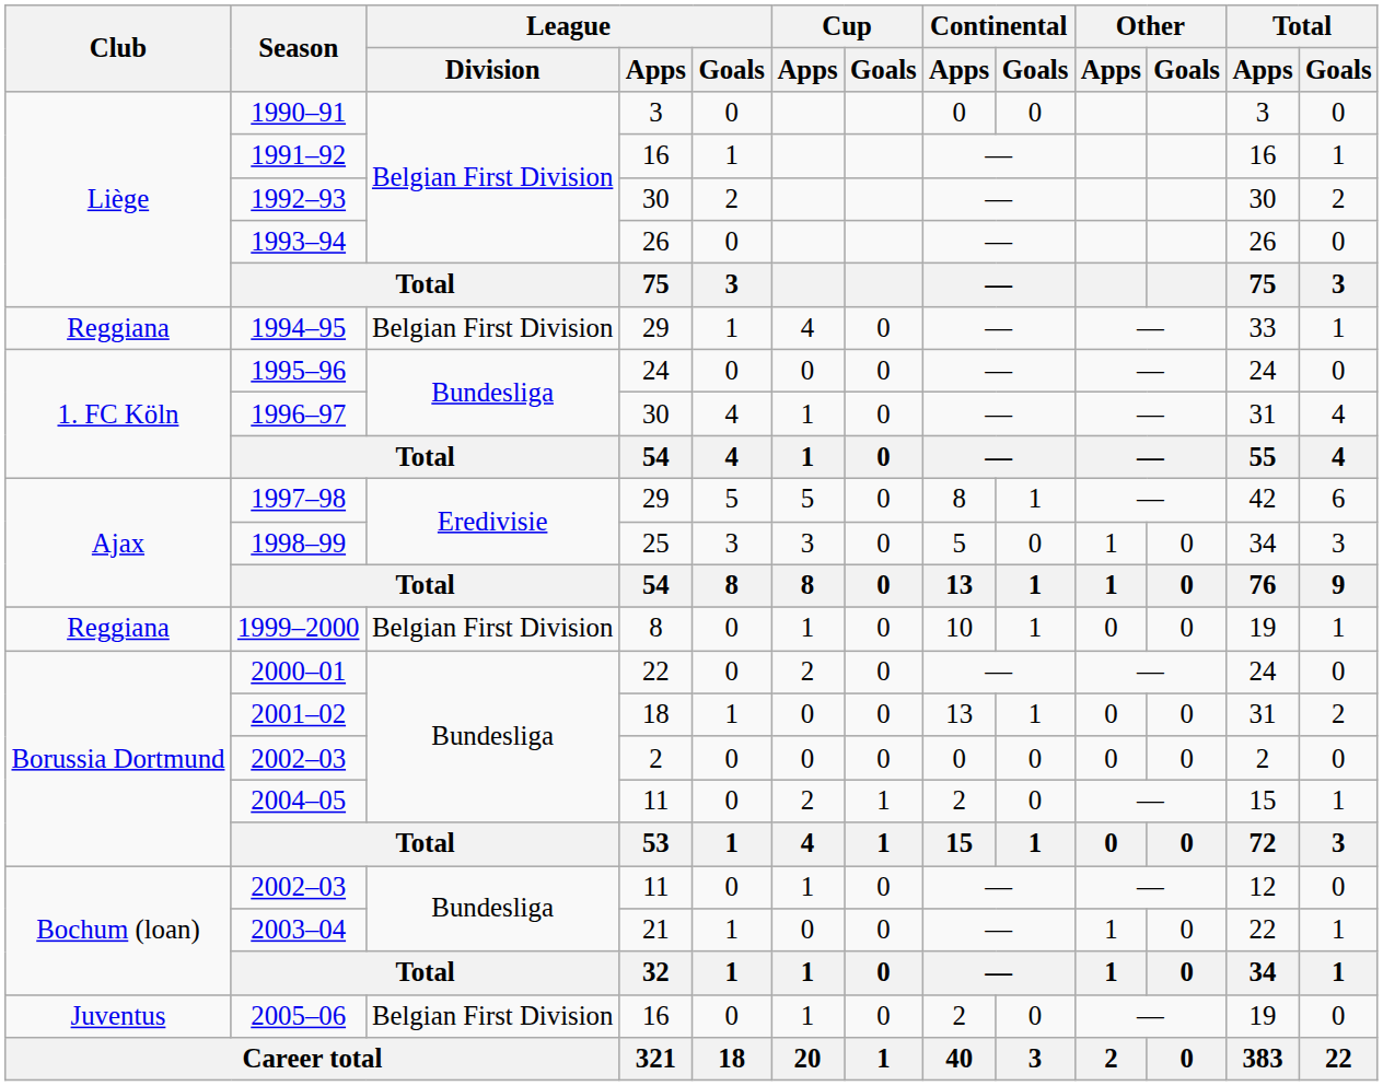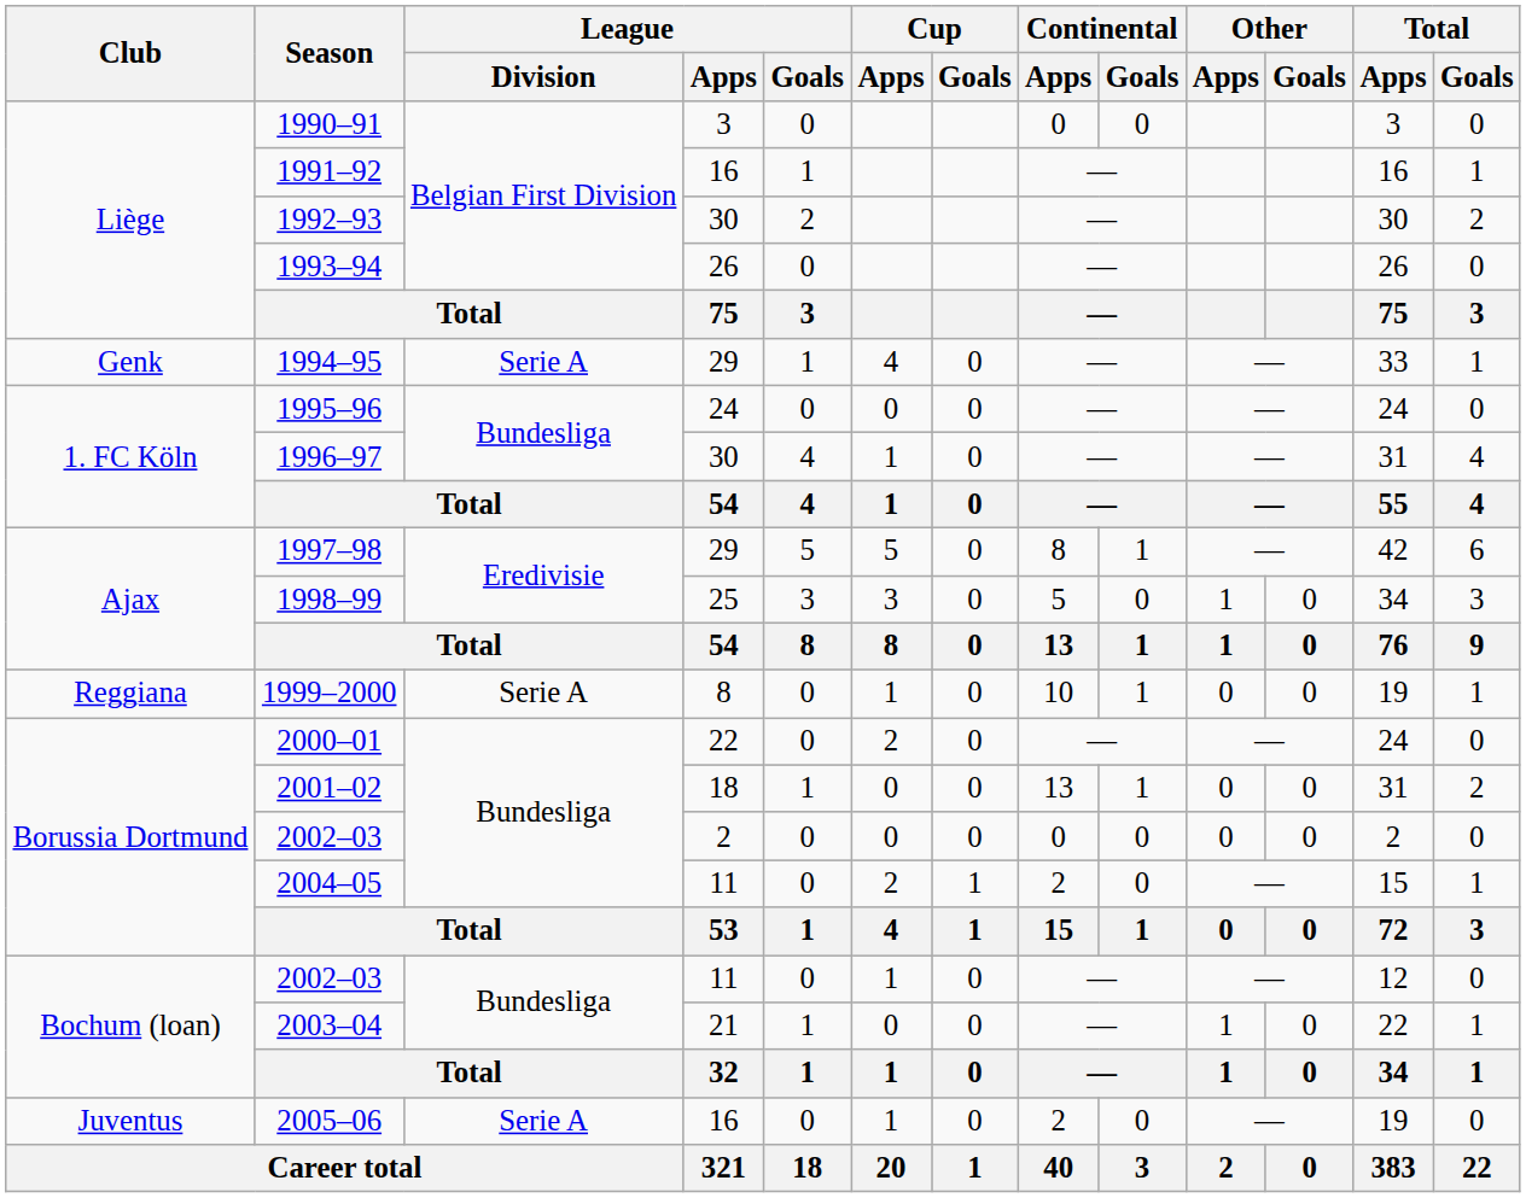 <table class="wikitable" style="text-align:center">
 <tr>
 <th rowspan="2">Club</th>
 <th rowspan="2">Season</th>
 <th colspan="3">League</th>
 <th colspan="2">Cup</th>
 <th colspan="2">Continental</th>
 <th colspan="2">Other</th>
 <th colspan="2">Total</th>
 </tr>
 <tr>
 <th>Division</th>
 <th>Apps</th>
 <th>Goals</th>
 <th>Apps</th>
 <th>Goals</th>
 <th>Apps</th>
 <th>Goals</th>
 <th>Apps</th>
 <th>Goals</th>
 <th>Apps</th>
 <th>Goals</th>
 </tr>
 <tr>
 <td rowspan="5"><a href='#'>Liège</a></td>
 <td><a href='#'>1990–91</a></td>
 <td rowspan="4"><a href='#'>Belgian First Division</a></td>
 <td>3</td>
 <td>0</td>
 <td></td>
 <td></td>
 <td>0</td>
 <td>0</td>
 <td></td>
 <td></td>
 <td>3</td>
 <td>0</td>
 </tr>
 <tr>
 <td><a href='#'>1991–92</a></td>
 <td>16</td>
 <td>1</td>
 <td></td>
 <td></td>
 <td colspan="2">—</td>
 <td></td>
 <td></td>
 <td>16</td>
 <td>1</td>
 </tr>
 <tr>
 <td><a href='#'>1992–93</a></td>
 <td>30</td>
 <td>2</td>
 <td></td>
 <td></td>
 <td colspan="2">—</td>
 <td></td>
 <td></td>
 <td>30</td>
 <td>2</td>
 </tr>
 <tr>
 <td><a href='#'>1993–94</a></td>
 <td>26</td>
 <td>0</td>
 <td></td>
 <td></td>
 <td colspan="2">—</td>
 <td></td>
 <td></td>
 <td>26</td>
 <td>0</td>
 </tr>
 <tr>
 <th colspan="2">Total</th>
 <th>75</th>
 <th>3</th>
 <th></th>
 <th></th>
 <th colspan="2">—</th>
 <th></th>
 <th></th>
 <th>75</th>
 <th>3</th>
 </tr>
 <tr>
-<td><a href='#'>Reggiana</a></td>
+<td><a href='#'>Genk</a></td>
 <td><a href='#'>1994–95</a></td>
-<td>Belgian First Division</td>
+<td><a href='#'>Serie A</a></td>
 <td>29</td>
 <td>1</td>
 <td>4</td>
 <td>0</td>
 <td colspan="2">—</td>
 <td colspan="2">—</td>
 <td>33</td>
 <td>1</td>
 </tr>
 <tr>
 <td rowspan="3"><a href='#'>1. FC Köln</a></td>
 <td><a href='#'>1995–96</a></td>
 <td rowspan="2"><a href='#'>Bundesliga</a></td>
 <td>24</td>
 <td>0</td>
 <td>0</td>
 <td>0</td>
 <td colspan="2">—</td>
 <td colspan="2">—</td>
 <td>24</td>
 <td>0</td>
 </tr>
 <tr>
 <td><a href='#'>1996–97</a></td>
 <td>30</td>
 <td>4</td>
 <td>1</td>
 <td>0</td>
 <td colspan="2">—</td>
 <td colspan="2">—</td>
 <td>31</td>
 <td>4</td>
 </tr>
 <tr>
 <th colspan="2">Total</th>
 <th>54</th>
 <th>4</th>
 <th>1</th>
 <th>0</th>
 <th colspan="2">—</th>
 <th colspan="2">—</th>
 <th>55</th>
 <th>4</th>
 </tr>
 <tr>
 <td rowspan="3"><a href='#'>Ajax</a></td>
 <td><a href='#'>1997–98</a></td>
 <td rowspan="2"><a href='#'>Eredivisie</a></td>
 <td>29</td>
 <td>5</td>
 <td>5</td>
 <td>0</td>
 <td>8</td>
 <td>1</td>
 <td colspan="2">—</td>
 <td>42</td>
 <td>6</td>
 </tr>
 <tr>
 <td><a href='#'>1998–99</a></td>
 <td>25</td>
 <td>3</td>
 <td>3</td>
 <td>0</td>
 <td>5</td>
 <td>0</td>
 <td>1</td>
 <td>0</td>
 <td>34</td>
 <td>3</td>
 </tr>
 <tr>
 <th colspan="2">Total</th>
 <th>54</th>
 <th>8</th>
 <th>8</th>
 <th>0</th>
 <th>13</th>
 <th>1</th>
 <th>1</th>
 <th>0</th>
 <th>76</th>
 <th>9</th>
 </tr>
 <tr>
 <td><a href='#'>Reggiana</a></td>
 <td><a href='#'>1999–2000</a></td>
-<td>Belgian First Division</td>
+<td>Serie A</td>
 <td>8</td>
 <td>0</td>
 <td>1</td>
 <td>0</td>
 <td>10</td>
 <td>1</td>
 <td>0</td>
 <td>0</td>
 <td>19</td>
 <td>1</td>
 </tr>
 <tr>
 <td rowspan="5"><a href='#'>Borussia Dortmund</a></td>
 <td><a href='#'>2000–01</a></td>
 <td rowspan="4">Bundesliga</td>
 <td>22</td>
 <td>0</td>
 <td>2</td>
 <td>0</td>
 <td colspan="2">—</td>
 <td colspan="2">—</td>
 <td>24</td>
 <td>0</td>
 </tr>
 <tr>
 <td><a href='#'>2001–02</a></td>
 <td>18</td>
 <td>1</td>
 <td>0</td>
 <td>0</td>
 <td>13</td>
 <td>1</td>
 <td>0</td>
 <td>0</td>
 <td>31</td>
 <td>2</td>
 </tr>
 <tr>
 <td><a href='#'>2002–03</a></td>
 <td>2</td>
 <td>0</td>
 <td>0</td>
 <td>0</td>
 <td>0</td>
 <td>0</td>
 <td>0</td>
 <td>0</td>
 <td>2</td>
 <td>0</td>
 </tr>
 <tr>
 <td><a href='#'>2004–05</a></td>
 <td>11</td>
 <td>0</td>
 <td>2</td>
 <td>1</td>
 <td>2</td>
 <td>0</td>
 <td colspan="2">—</td>
 <td>15</td>
 <td>1</td>
 </tr>
 <tr>
 <th colspan="2">Total</th>
 <th>53</th>
 <th>1</th>
 <th>4</th>
 <th>1</th>
 <th>15</th>
 <th>1</th>
 <th>0</th>
 <th>0</th>
 <th>72</th>
 <th>3</th>
 </tr>
 <tr>
 <td rowspan="3"><a href='#'>Bochum</a> (loan)</td>
 <td><a href='#'>2002–03</a></td>
 <td rowspan="2">Bundesliga</td>
 <td>11</td>
 <td>0</td>
 <td>1</td>
 <td>0</td>
 <td colspan="2">—</td>
 <td colspan="2">—</td>
 <td>12</td>
 <td>0</td>
 </tr>
 <tr>
 <td><a href='#'>2003–04</a></td>
 <td>21</td>
 <td>1</td>
 <td>0</td>
 <td>0</td>
 <td colspan="2">—</td>
 <td>1</td>
 <td>0</td>
 <td>22</td>
 <td>1</td>
 </tr>
 <tr>
 <th colspan="2">Total</th>
 <th>32</th>
 <th>1</th>
 <th>1</th>
 <th>0</th>
 <th colspan="2">—</th>
 <th>1</th>
 <th>0</th>
 <th>34</th>
 <th>1</th>
 </tr>
 <tr>
 <td><a href='#'>Juventus</a></td>
 <td><a href='#'>2005–06</a></td>
-<td>Belgian First Division</td>
+<td><a href='#'>Serie A</a></td>
 <td>16</td>
 <td>0</td>
 <td>1</td>
 <td>0</td>
 <td>2</td>
 <td>0</td>
 <td colspan="2">—</td>
 <td>19</td>
 <td>0</td>
 </tr>
 <tr>
 <th colspan="3">Career total</th>
 <th>321</th>
 <th>18</th>
 <th>20</th>
 <th>1</th>
 <th>40</th>
 <th>3</th>
 <th>2</th>
 <th>0</th>
 <th>383</th>
 <th>22</th>
 </tr>
 </table>
